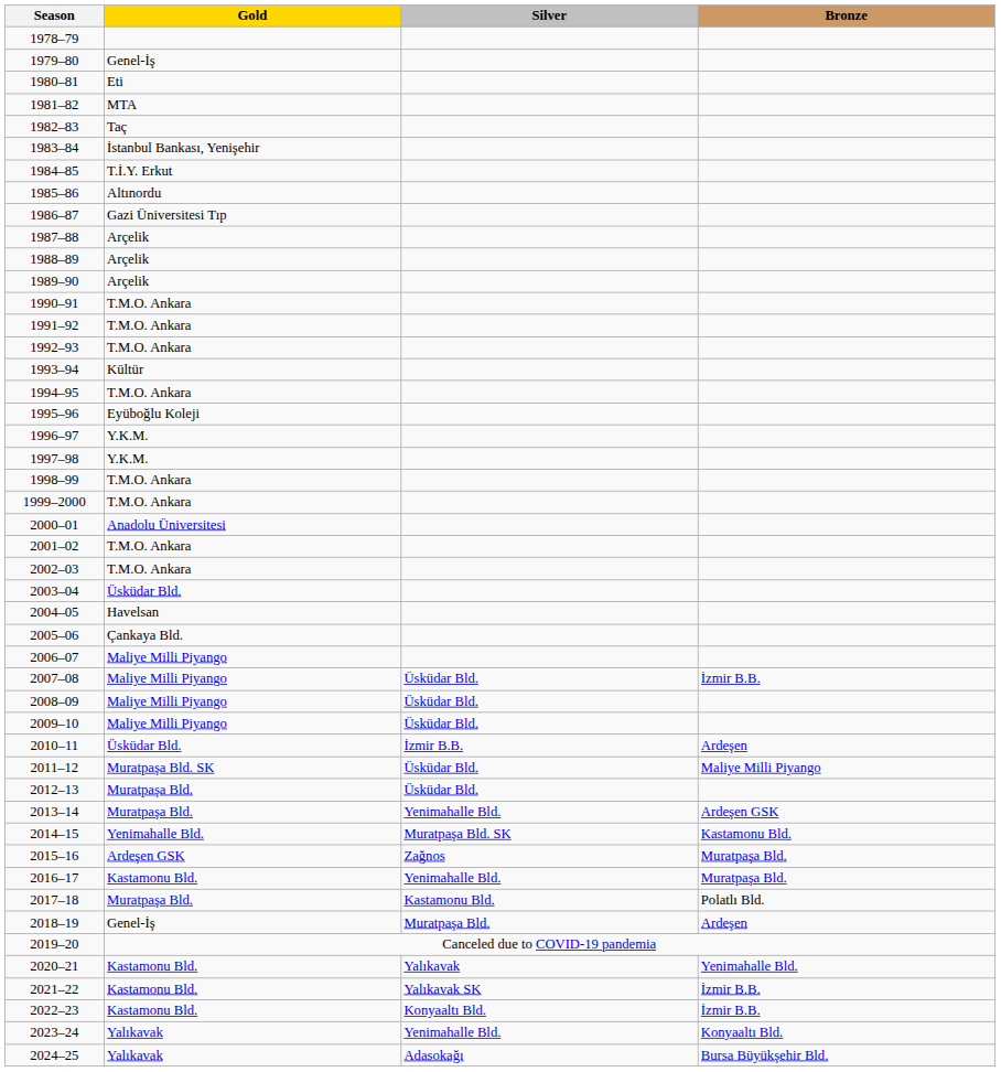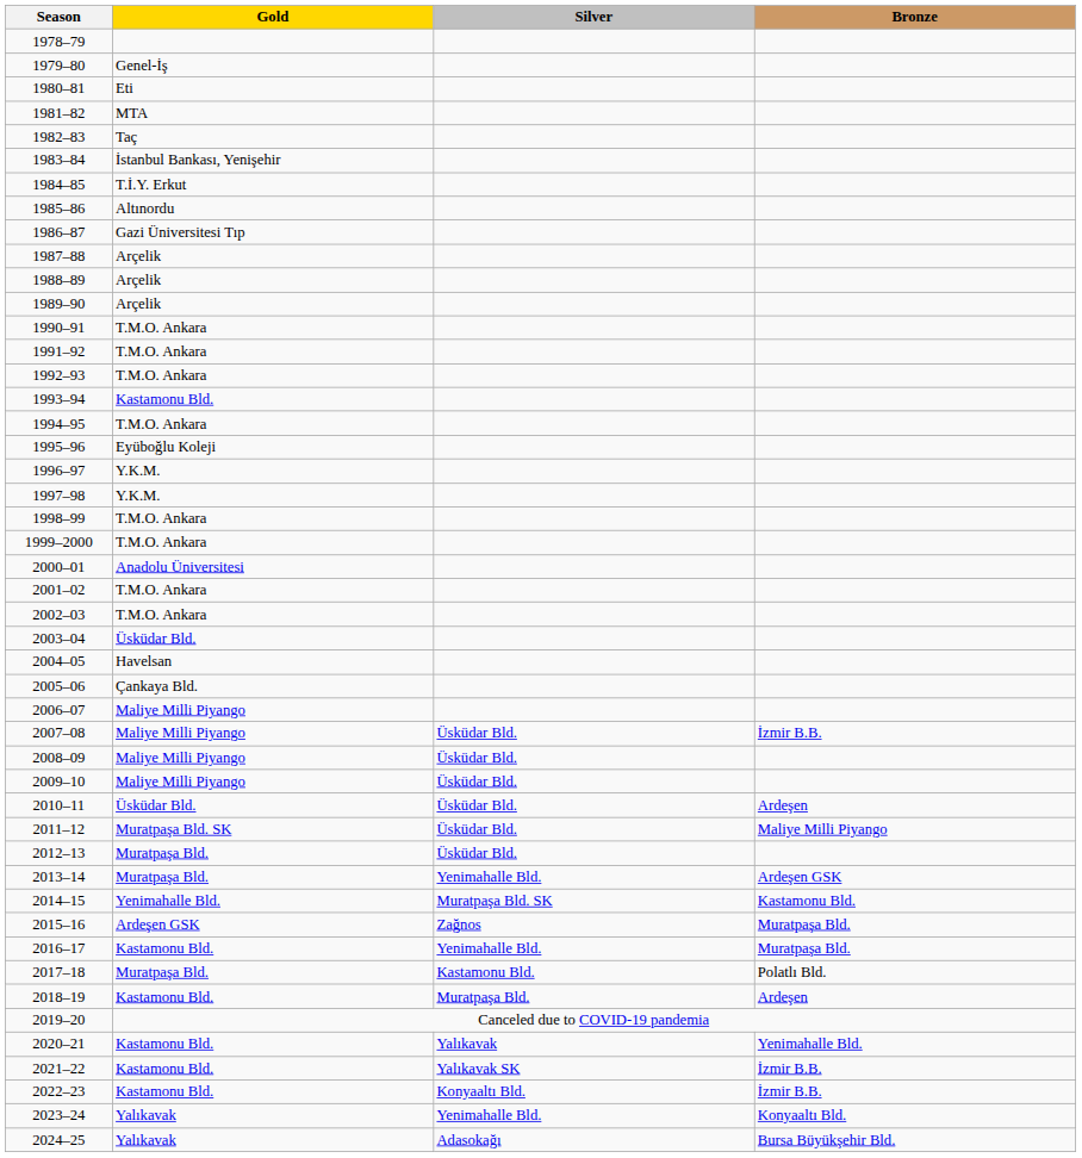 <table class="wikitable" width=90%>
 <tr>
 <th width=10%><strong>Season</strong></th>
 <th style="background:gold;" width=30%><strong>Gold</strong></th>
 <th style="background:silver;" width=30%><strong>Silver</strong></th>
 <th style="background:#cc9966;" width=30%><strong>Bronze</strong></th>
 </tr>
 <tr>
 <td style="text-align:center">1978–79</td>
 <td></td>
 <td></td>
 <td></td>
 </tr>
 <tr>
 <td style="text-align:center">1979–80</td>
 <td>Genel-İş</td>
 <td></td>
 <td></td>
 </tr>
 <tr>
 <td style="text-align:center">1980–81</td>
 <td>Eti</td>
 <td></td>
 <td></td>
 </tr>
 <tr>
 <td style="text-align:center">1981–82</td>
 <td>MTA</td>
 <td></td>
 <td></td>
 </tr>
 <tr>
 <td style="text-align:center">1982–83</td>
 <td>Taç</td>
 <td></td>
 <td></td>
 </tr>
 <tr>
 <td style="text-align:center">1983–84</td>
 <td>İstanbul Bankası, Yenişehir</td>
 <td></td>
 <td></td>
 </tr>
 <tr>
 <td style="text-align:center">1984–85</td>
 <td>T.İ.Y. Erkut</td>
 <td></td>
 <td></td>
 </tr>
 <tr>
 <td style="text-align:center">1985–86</td>
 <td>Altınordu</td>
 <td></td>
 <td></td>
 </tr>
 <tr>
 <td style="text-align:center">1986–87</td>
 <td>Gazi Üniversitesi Tıp</td>
 <td></td>
 <td></td>
 </tr>
 <tr>
 <td style="text-align:center">1987–88</td>
 <td>Arçelik</td>
 <td></td>
 <td></td>
 </tr>
 <tr>
 <td style="text-align:center">1988–89</td>
 <td>Arçelik</td>
 <td></td>
 <td></td>
 </tr>
 <tr>
 <td style="text-align:center">1989–90</td>
 <td>Arçelik</td>
 <td></td>
 <td></td>
 </tr>
 <tr>
 <td style="text-align:center">1990–91</td>
 <td>T.M.O. Ankara</td>
 <td></td>
 <td></td>
 </tr>
 <tr>
 <td style="text-align:center">1991–92</td>
 <td>T.M.O. Ankara</td>
 <td></td>
 <td></td>
 </tr>
 <tr>
 <td style="text-align:center">1992–93</td>
 <td>T.M.O. Ankara</td>
 <td></td>
 <td></td>
 </tr>
 <tr>
 <td style="text-align:center">1993–94</td>
-<td>Kültür</td>
+<td><a href='#'>Kastamonu Bld.</a></td>
 <td></td>
 <td></td>
 </tr>
 <tr>
 <td style="text-align:center">1994–95</td>
 <td>T.M.O. Ankara</td>
 <td></td>
 <td></td>
 </tr>
 <tr>
 <td style="text-align:center">1995–96</td>
 <td>Eyüboğlu Koleji</td>
 <td></td>
 <td></td>
 </tr>
 <tr>
 <td style="text-align:center">1996–97</td>
 <td>Y.K.M.</td>
 <td></td>
 <td></td>
 </tr>
 <tr>
 <td style="text-align:center">1997–98</td>
 <td>Y.K.M.</td>
 <td></td>
 <td></td>
 </tr>
 <tr>
 <td style="text-align:center">1998–99</td>
 <td>T.M.O. Ankara</td>
 <td></td>
 <td></td>
 </tr>
 <tr>
 <td style="text-align:center">1999–2000</td>
 <td>T.M.O. Ankara</td>
 <td></td>
 <td></td>
 </tr>
 <tr>
 <td style="text-align:center">2000–01</td>
 <td><a href='#'>Anadolu Üniversitesi</a></td>
 <td></td>
 <td></td>
 </tr>
 <tr>
 <td style="text-align:center">2001–02</td>
 <td>T.M.O. Ankara</td>
 <td></td>
 <td></td>
 </tr>
 <tr>
 <td style="text-align:center">2002–03</td>
 <td>T.M.O. Ankara</td>
 <td></td>
 <td></td>
 </tr>
 <tr>
 <td style="text-align:center">2003–04</td>
 <td><a href='#'>Üsküdar Bld.</a></td>
 <td></td>
 <td></td>
 </tr>
 <tr>
 <td style="text-align:center">2004–05</td>
 <td>Havelsan</td>
 <td></td>
 <td></td>
 </tr>
 <tr>
 <td style="text-align:center">2005–06</td>
 <td>Çankaya Bld.</td>
 <td></td>
 <td></td>
 </tr>
 <tr>
 <td style="text-align:center">2006–07</td>
 <td><a href='#'>Maliye Milli Piyango</a></td>
 <td></td>
 <td></td>
 </tr>
 <tr>
 <td style="text-align:center">2007–08</td>
 <td><a href='#'>Maliye Milli Piyango</a></td>
 <td><a href='#'>Üsküdar Bld.</a></td>
 <td><a href='#'>İzmir B.B.</a></td>
 </tr>
 <tr>
 <td style="text-align:center">2008–09</td>
 <td><a href='#'>Maliye Milli Piyango</a></td>
 <td><a href='#'>Üsküdar Bld.</a></td>
 <td></td>
 </tr>
 <tr>
 <td style="text-align:center">2009–10</td>
 <td><a href='#'>Maliye Milli Piyango</a></td>
 <td><a href='#'>Üsküdar Bld.</a></td>
 <td></td>
 </tr>
 <tr>
 <td style="text-align:center">2010–11</td>
 <td><a href='#'>Üsküdar Bld.</a></td>
-<td><a href='#'>İzmir B.B.</a></td>
+<td><a href='#'>Üsküdar Bld.</a></td>
 <td><a href='#'>Ardeşen</a></td>
 </tr>
 <tr>
 <td style="text-align:center">2011–12</td>
 <td><a href='#'>Muratpaşa Bld. SK</a></td>
 <td><a href='#'>Üsküdar Bld.</a></td>
 <td><a href='#'>Maliye Milli Piyango</a></td>
 </tr>
 <tr>
 <td style="text-align:center">2012–13</td>
 <td><a href='#'>Muratpaşa Bld.</a></td>
 <td><a href='#'>Üsküdar Bld.</a></td>
 <td></td>
 </tr>
 <tr>
 <td style="text-align:center">2013–14</td>
 <td><a href='#'>Muratpaşa Bld.</a></td>
 <td><a href='#'>Yenimahalle Bld.</a></td>
 <td><a href='#'>Ardeşen GSK</a></td>
 </tr>
 <tr>
 <td style="text-align:center">2014–15</td>
 <td><a href='#'>Yenimahalle Bld.</a></td>
 <td><a href='#'>Muratpaşa Bld. SK</a></td>
 <td><a href='#'>Kastamonu Bld.</a></td>
 </tr>
 <tr>
 <td style="text-align:center">2015–16</td>
 <td><a href='#'>Ardeşen GSK</a></td>
 <td><a href='#'>Zağnos</a></td>
 <td><a href='#'>Muratpaşa Bld.</a></td>
 </tr>
 <tr>
 <td style="text-align:center">2016–17</td>
 <td><a href='#'>Kastamonu Bld.</a></td>
 <td><a href='#'>Yenimahalle Bld.</a></td>
 <td><a href='#'>Muratpaşa Bld.</a></td>
 </tr>
 <tr>
 <td style="text-align:center">2017–18</td>
 <td><a href='#'>Muratpaşa Bld.</a></td>
 <td><a href='#'>Kastamonu Bld.</a></td>
 <td>Polatlı Bld.</td>
 </tr>
 <tr>
 <td style="text-align:center">2018–19</td>
-<td>Genel-İş</td>
+<td><a href='#'>Kastamonu Bld.</a></td>
 <td><a href='#'>Muratpaşa Bld.</a></td>
 <td><a href='#'>Ardeşen</a></td>
 </tr>
 <tr>
 <td style="text-align:center">2019–20</td>
 <td style="text-align:center" colspan=3>Canceled due to <a href='#'>COVID-19 pandemia</a></td>
 </tr>
 <tr>
 <td style="text-align:center">2020–21</td>
 <td><a href='#'>Kastamonu Bld.</a></td>
 <td><a href='#'>Yalıkavak</a></td>
 <td><a href='#'>Yenimahalle Bld.</a></td>
 </tr>
 <tr>
 <td style="text-align:center">2021–22</td>
 <td><a href='#'>Kastamonu Bld.</a></td>
 <td><a href='#'>Yalıkavak SK</a></td>
 <td><a href='#'>İzmir B.B.</a></td>
 </tr>
 <tr>
 <td style="text-align:center">2022–23</td>
 <td><a href='#'>Kastamonu Bld.</a></td>
 <td><a href='#'>Konyaaltı Bld.</a></td>
 <td><a href='#'>İzmir B.B.</a></td>
 </tr>
 <tr>
 <td style="text-align:center">2023–24</td>
 <td><a href='#'>Yalıkavak</a></td>
 <td><a href='#'>Yenimahalle Bld.</a></td>
 <td><a href='#'>Konyaaltı Bld.</a></td>
 </tr>
 <tr>
 <td style="text-align:center">2024–25</td>
 <td><a href='#'>Yalıkavak</a></td>
 <td><a href='#'>Adasokağı</a></td>
 <td><a href='#'>Bursa Büyükşehir Bld.</a></td>
 </tr>
 </table>
